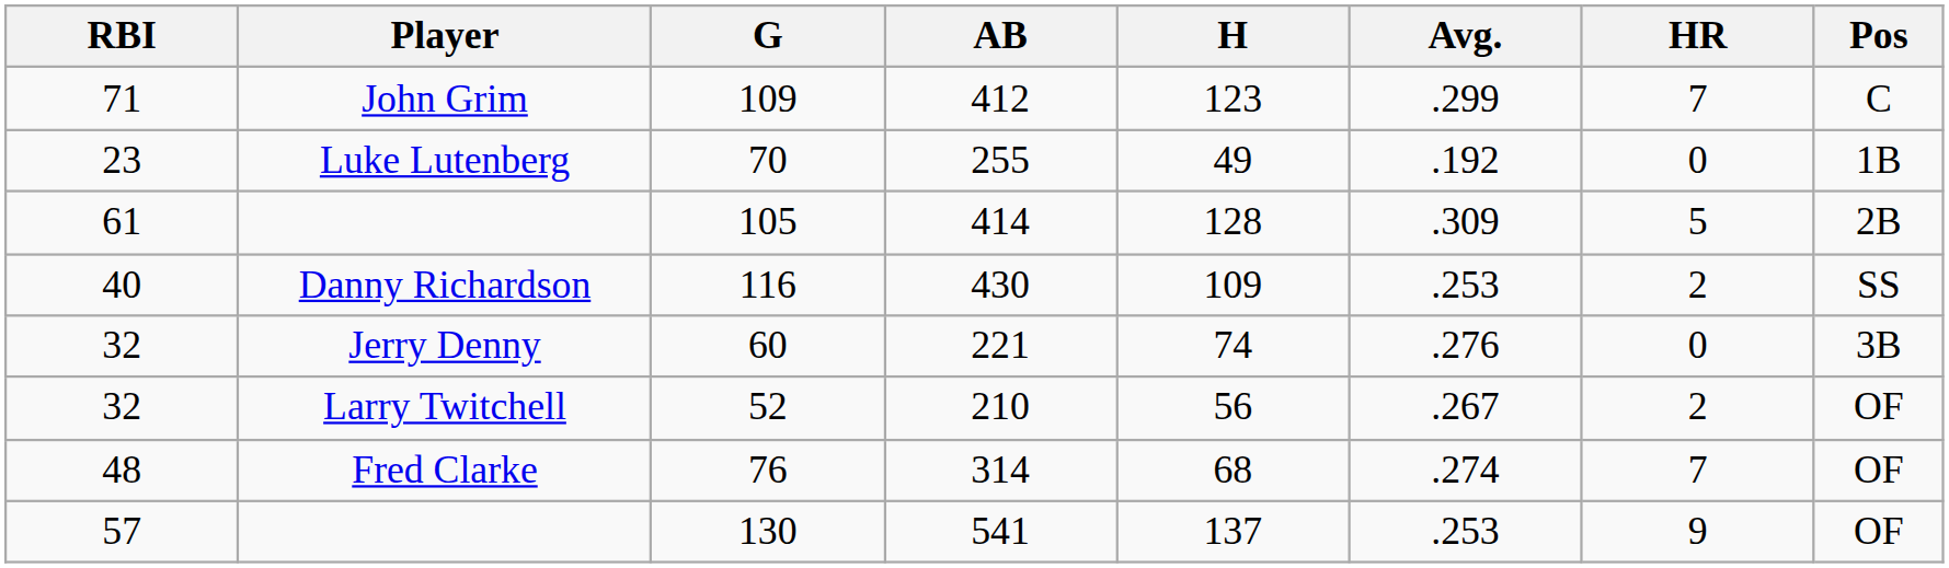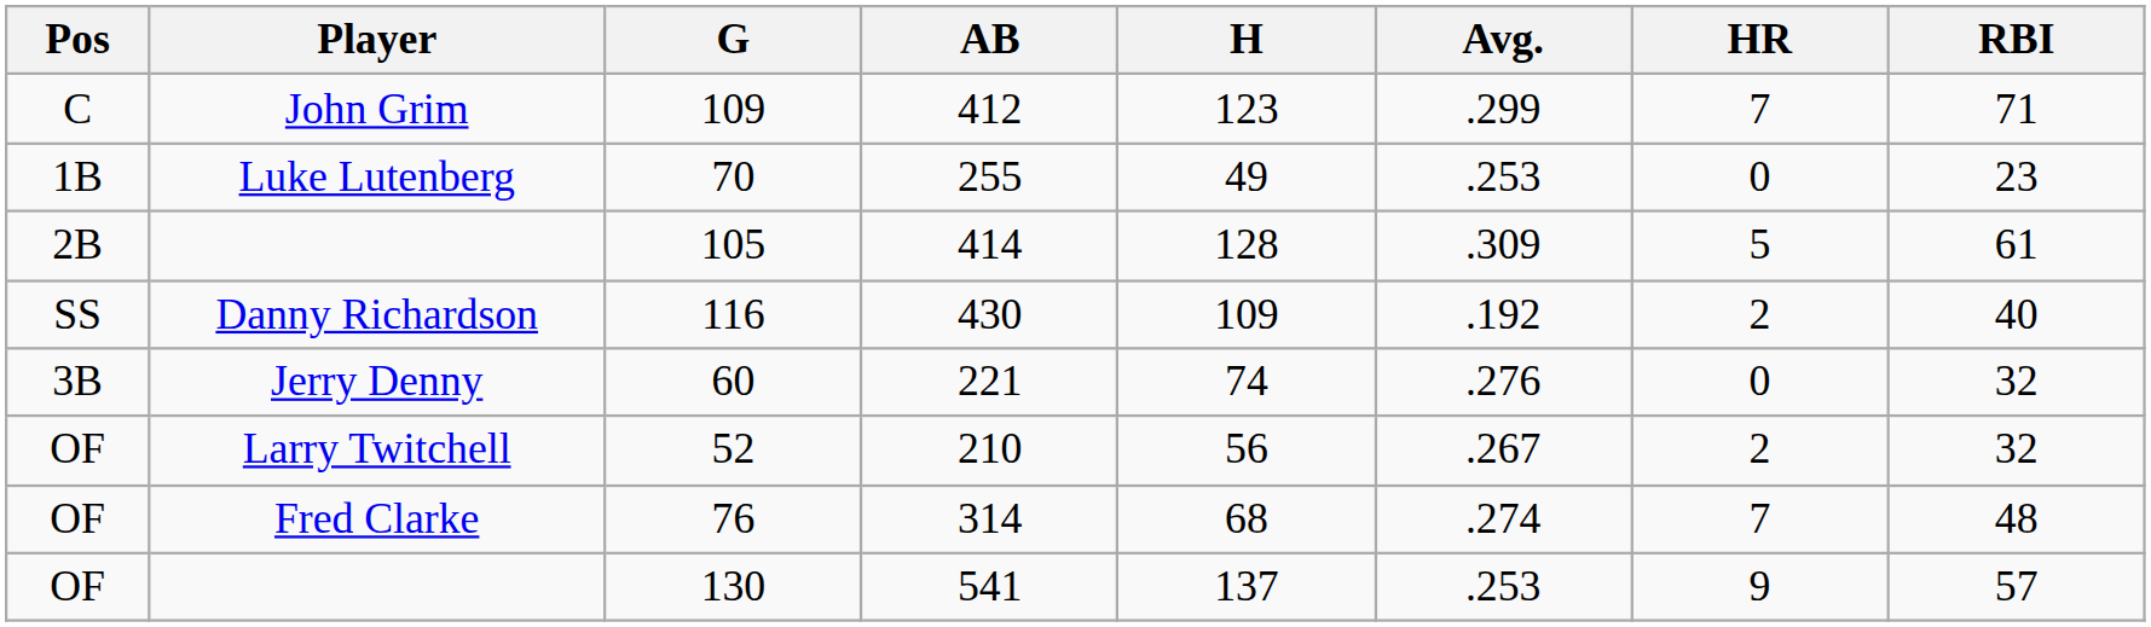 <table class="wikitable sortable">
 <tr>
-<th bgcolor="#DDDDFF" width="9%">RBI</th>
+<th bgcolor="#DDDDFF" width="5%">Pos</th>
 <th bgcolor="#DDDDFF" width="16%">Player</th>
 <th bgcolor="#DDDDFF" width="9%">G</th>
 <th bgcolor="#DDDDFF" width="9%">AB</th>
 <th bgcolor="#DDDDFF" width="9%">H</th>
 <th bgcolor="#DDDDFF" width="9%">Avg.</th>
 <th bgcolor="#DDDDFF" width="9%">HR</th>
-<th bgcolor="#DDDDFF" width="5%">Pos</th>
+<th bgcolor="#DDDDFF" width="9%">RBI</th>
 </tr>
 <tr align="center">
-<td>71</td>
+<td>C</td>
 <td><a href='#'>John Grim</a></td>
 <td>109</td>
 <td>412</td>
 <td>123</td>
 <td>.299</td>
 <td>7</td>
-<td>C</td>
+<td>71</td>
 </tr>
 <tr align=center>
-<td>23</td>
+<td>1B</td>
 <td><a href='#'>Luke Lutenberg</a></td>
 <td>70</td>
 <td>255</td>
 <td>49</td>
-<td>.192</td>
+<td>.253</td>
 <td>0</td>
-<td>1B</td>
+<td>23</td>
 </tr>
 <tr align=center>
-<td>61</td>
+<td>2B</td>
 <td></td>
 <td>105</td>
 <td>414</td>
 <td>128</td>
 <td>.309</td>
 <td>5</td>
-<td>2B</td>
+<td>61</td>
 </tr>
 <tr align="center">
-<td>40</td>
+<td>SS</td>
 <td><a href='#'>Danny Richardson</a></td>
 <td>116</td>
 <td>430</td>
 <td>109</td>
-<td>.253</td>
+<td>.192</td>
 <td>2</td>
-<td>SS</td>
+<td>40</td>
 </tr>
 <tr align=center>
-<td>32</td>
+<td>3B</td>
 <td><a href='#'>Jerry Denny</a></td>
 <td>60</td>
 <td>221</td>
 <td>74</td>
 <td>.276</td>
 <td>0</td>
-<td>3B</td>
+<td>32</td>
 </tr>
 <tr align=center>
-<td>32</td>
+<td>OF</td>
 <td><a href='#'>Larry Twitchell</a></td>
 <td>52</td>
 <td>210</td>
 <td>56</td>
 <td>.267</td>
 <td>2</td>
-<td>OF</td>
+<td>32</td>
 </tr>
 <tr align=center>
-<td>48</td>
+<td>OF</td>
 <td><a href='#'>Fred Clarke</a></td>
 <td>76</td>
 <td>314</td>
 <td>68</td>
 <td>.274</td>
 <td>7</td>
-<td>OF</td>
+<td>48</td>
 </tr>
 <tr align=center>
-<td>57</td>
+<td>OF</td>
 <td></td>
 <td>130</td>
 <td>541</td>
 <td>137</td>
 <td>.253</td>
 <td>9</td>
-<td>OF</td>
+<td>57</td>
 </tr>
 </table>
